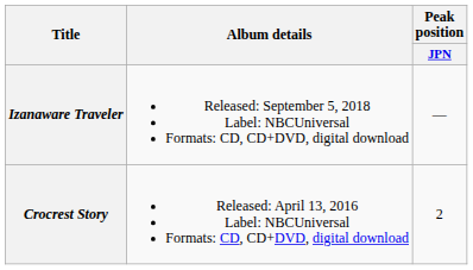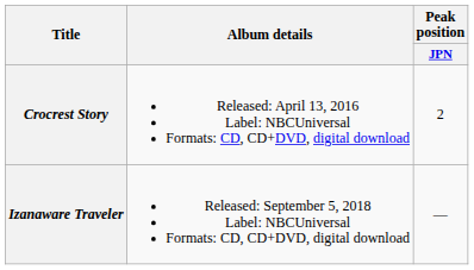 <table class="wikitable plainrowheaders" style="text-align:center">
 <tr>
 <th scope="col" rowspan="2">Title</th>
 <th scope="col" rowspan="2">Album details</th>
 <th scope="col" colspan="1">Peak position</th>
 </tr>
 <tr>
 <th scope="col" style="width:3em;font-size:90%"><a href='#'>JPN</a></th>
 </tr>
 <tr>
+<th scope="row"><em>Crocrest Story</em></th>
+<td><br><ul><li>Released: April 13, 2016</li><li>Label: NBCUniversal</li><li>Formats: <a href='#'>CD</a>, CD+<a href='#'>DVD</a>, <a href='#'>digital download</a></li></ul></td>
+<td>2</td>
+</tr>
+<tr>
 <th scope="row"><em>Izanaware Traveler</em></th>
 <td><br><ul><li>Released: September 5, 2018</li><li>Label: NBCUniversal</li><li>Formats: CD, CD+DVD, digital download</li></ul></td>
 <td>—</td>
 </tr>
-<tr>
-<th scope="row"><em>Crocrest Story</em></th>
-<td><br><ul><li>Released: April 13, 2016</li><li>Label: NBCUniversal</li><li>Formats: <a href='#'>CD</a>, CD+<a href='#'>DVD</a>, <a href='#'>digital download</a></li></ul></td>
-<td>2</td>
-</tr>
 </table>
